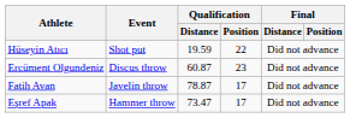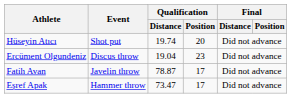 <table class=wikitable style="font-size:90%">
 <tr>
 <th rowspan="2">Athlete</th>
 <th rowspan="2">Event</th>
 <th colspan="2">Qualification</th>
 <th colspan="2">Final</th>
 </tr>
 <tr style="font-size:95%">
 <th>Distance</th>
 <th>Position</th>
 <th>Distance</th>
 <th>Position</th>
 </tr>
 <tr align=center>
 <td align=left><a href='#'>Hüseyin Atıcı</a></td>
 <td align=left><a href='#'>Shot put</a></td>
-<td>19.59</td>
-<td>22</td>
+<td>19.74</td>
+<td>20</td>
 <td colspan=2>Did not advance</td>
 </tr>
 <tr align=center>
 <td align=left><a href='#'>Ercüment Olgundeniz</a></td>
 <td align=left><a href='#'>Discus throw</a></td>
-<td>60.87</td>
+<td>19.04</td>
 <td>23</td>
 <td colspan=2>Did not advance</td>
 </tr>
 <tr align=center>
 <td align=left><a href='#'>Fatih Avan</a></td>
 <td align=left><a href='#'>Javelin throw</a></td>
 <td>78.87</td>
 <td>17</td>
 <td colspan=2>Did not advance</td>
 </tr>
 <tr align=center>
 <td align=left><a href='#'>Eşref Apak</a></td>
 <td align=left><a href='#'>Hammer throw</a></td>
 <td>73.47</td>
 <td>17</td>
 <td colspan=2>Did not advance</td>
 </tr>
 </table>
